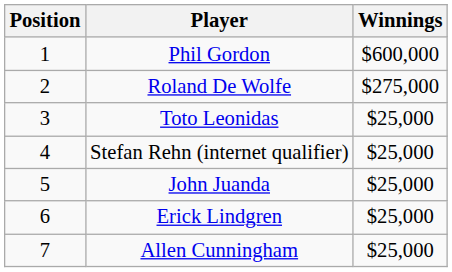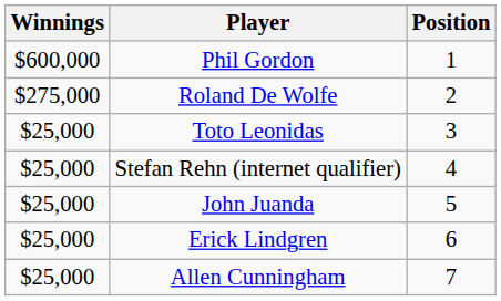 <table class="wikitable" style="text-align: center;">
 <tr>
+<th>Winnings</th>
+<th>Player</th>
 <th>Position</th>
-<th>Player</th>
-<th>Winnings</th>
 </tr>
 <tr>
+<td>$600,000</td>
+<td><a href='#'>Phil Gordon</a></td>
 <td>1</td>
-<td><a href='#'>Phil Gordon</a></td>
-<td>$600,000</td>
 </tr>
 <tr>
+<td>$275,000</td>
+<td><a href='#'>Roland De Wolfe</a></td>
 <td>2</td>
-<td><a href='#'>Roland De Wolfe</a></td>
-<td>$275,000</td>
 </tr>
 <tr>
+<td>$25,000</td>
+<td><a href='#'>Toto Leonidas</a></td>
 <td>3</td>
-<td><a href='#'>Toto Leonidas</a></td>
-<td>$25,000</td>
 </tr>
 <tr>
+<td>$25,000</td>
+<td>Stefan Rehn (internet qualifier)</td>
 <td>4</td>
-<td>Stefan Rehn (internet qualifier)</td>
-<td>$25,000</td>
 </tr>
 <tr>
+<td>$25,000</td>
+<td><a href='#'>John Juanda</a></td>
 <td>5</td>
-<td><a href='#'>John Juanda</a></td>
-<td>$25,000</td>
 </tr>
 <tr>
+<td>$25,000</td>
+<td><a href='#'>Erick Lindgren</a></td>
 <td>6</td>
-<td><a href='#'>Erick Lindgren</a></td>
-<td>$25,000</td>
 </tr>
 <tr>
+<td>$25,000</td>
+<td><a href='#'>Allen Cunningham</a></td>
 <td>7</td>
-<td><a href='#'>Allen Cunningham</a></td>
-<td>$25,000</td>
 </tr>
 </table>
